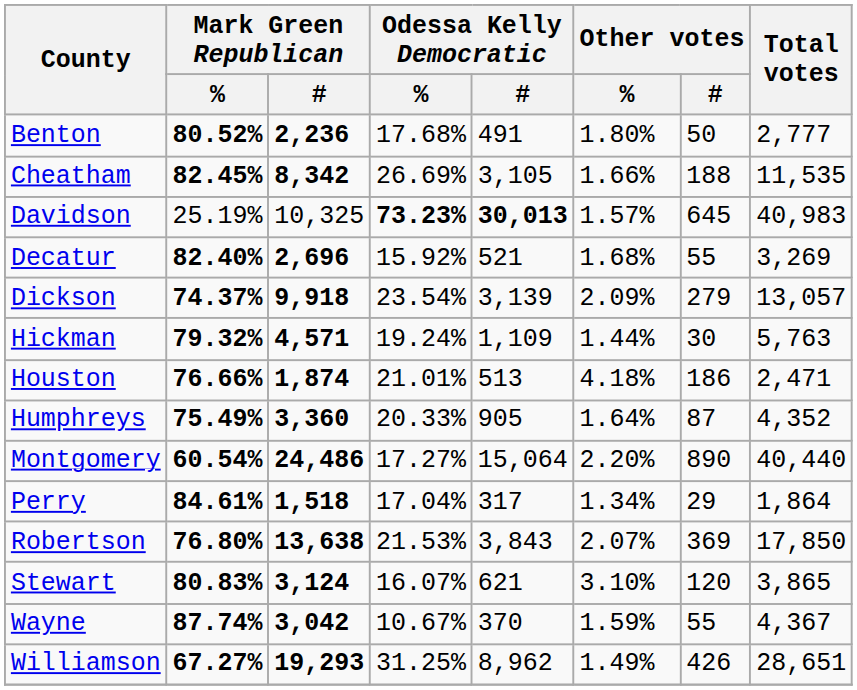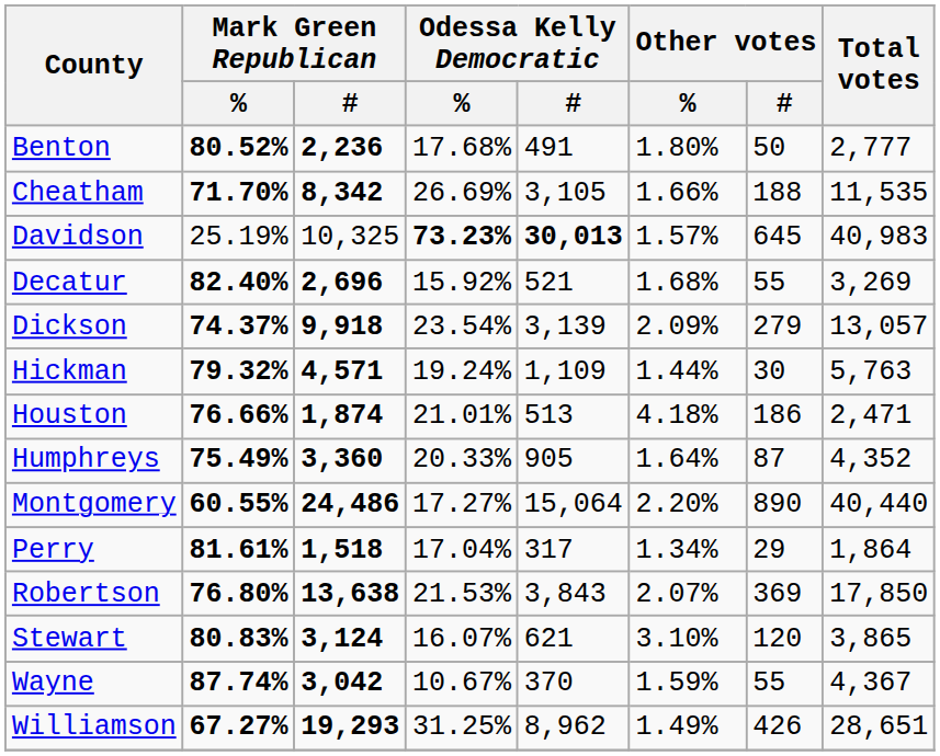 <table class="wikitable sortable">
 <tr>
 <th rowspan="2" colspan="1" style="text-align:center">County</th>
 <th colspan="2" style="text-align: center;" >Mark Green<br><em>Republican</em></th>
 <th colspan="2" style="text-align: center;" >Odessa Kelly<br><em>Democratic</em></th>
 <th colspan="2" style="text-align: center;">Other votes</th>
 <th rowspan="2" colspan="1" style="text-align: center;">Total<br>votes</th>
 </tr>
 <tr>
 <th colspan="1" style="text-align: center;" >%</th>
 <th colspan="1" style="text-align: center;" >#</th>
 <th colspan="1" style="text-align: center;" >%</th>
 <th colspan="1" style="text-align: center;" >#</th>
 <th colspan="1" style="text-align: center;">%</th>
 <th colspan="1" style="text-align: center;">#</th>
 </tr>
 <tr>
 <td><a href='#'>Benton</a></td>
 <td><strong>80.52%</strong></td>
 <td><strong>2,236</strong></td>
 <td>17.68%</td>
 <td>491</td>
 <td>1.80%</td>
 <td>50</td>
 <td>2,777</td>
 </tr>
 <tr>
 <td><a href='#'>Cheatham</a></td>
-<td><strong>82.45%</strong></td>
+<td><strong>71.70%</strong></td>
 <td><strong>8,342</strong></td>
 <td>26.69%</td>
 <td>3,105</td>
 <td>1.66%</td>
 <td>188</td>
 <td>11,535</td>
 </tr>
 <tr>
 <td><a href='#'>Davidson</a></td>
 <td>25.19%</td>
 <td>10,325</td>
 <td><strong>73.23%</strong></td>
 <td><strong>30,013</strong></td>
 <td>1.57%</td>
 <td>645</td>
 <td>40,983</td>
 </tr>
 <tr>
 <td><a href='#'>Decatur</a></td>
 <td><strong>82.40%</strong></td>
 <td><strong>2,696</strong></td>
 <td>15.92%</td>
 <td>521</td>
 <td>1.68%</td>
 <td>55</td>
 <td>3,269</td>
 </tr>
 <tr>
 <td><a href='#'>Dickson</a></td>
 <td><strong>74.37%</strong></td>
 <td><strong>9,918</strong></td>
 <td>23.54%</td>
 <td>3,139</td>
 <td>2.09%</td>
 <td>279</td>
 <td>13,057</td>
 </tr>
 <tr>
 <td><a href='#'>Hickman</a></td>
 <td><strong>79.32%</strong></td>
 <td><strong>4,571</strong></td>
 <td>19.24%</td>
 <td>1,109</td>
 <td>1.44%</td>
 <td>30</td>
 <td>5,763</td>
 </tr>
 <tr>
 <td><a href='#'>Houston</a></td>
 <td><strong>76.66%</strong></td>
 <td><strong>1,874</strong></td>
 <td>21.01%</td>
 <td>513</td>
 <td>4.18%</td>
 <td>186</td>
 <td>2,471</td>
 </tr>
 <tr>
 <td><a href='#'>Humphreys</a></td>
 <td><strong>75.49%</strong></td>
 <td><strong>3,360</strong></td>
 <td>20.33%</td>
 <td>905</td>
 <td>1.64%</td>
 <td>87</td>
 <td>4,352</td>
 </tr>
 <tr>
 <td><a href='#'>Montgomery</a></td>
-<td><strong>60.54%</strong></td>
+<td><strong>60.55%</strong></td>
 <td><strong>24,486</strong></td>
 <td>17.27%</td>
 <td>15,064</td>
 <td>2.20%</td>
 <td>890</td>
 <td>40,440</td>
 </tr>
 <tr>
 <td><a href='#'>Perry</a></td>
-<td><strong>84.61%</strong></td>
+<td><strong>81.61%</strong></td>
 <td><strong>1,518</strong></td>
 <td>17.04%</td>
 <td>317</td>
 <td>1.34%</td>
 <td>29</td>
 <td>1,864</td>
 </tr>
 <tr>
 <td><a href='#'>Robertson</a></td>
 <td><strong>76.80%</strong></td>
 <td><strong>13,638</strong></td>
 <td>21.53%</td>
 <td>3,843</td>
 <td>2.07%</td>
 <td>369</td>
 <td>17,850</td>
 </tr>
 <tr>
 <td><a href='#'>Stewart</a></td>
 <td><strong>80.83%</strong></td>
 <td><strong>3,124</strong></td>
 <td>16.07%</td>
 <td>621</td>
 <td>3.10%</td>
 <td>120</td>
 <td>3,865</td>
 </tr>
 <tr>
 <td><a href='#'>Wayne</a></td>
 <td><strong>87.74%</strong></td>
 <td><strong>3,042</strong></td>
 <td>10.67%</td>
 <td>370</td>
 <td>1.59%</td>
 <td>55</td>
 <td>4,367</td>
 </tr>
 <tr>
 <td><a href='#'>Williamson</a></td>
 <td><strong>67.27%</strong></td>
 <td><strong>19,293</strong></td>
 <td>31.25%</td>
 <td>8,962</td>
 <td>1.49%</td>
 <td>426</td>
 <td>28,651</td>
 </tr>
 <tr>
 </tr>
 </table>
